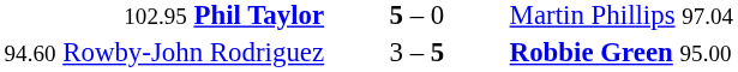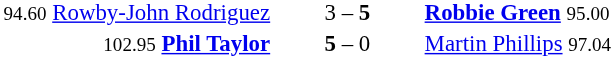 <table style="text-align:center">
 <tr>
 <th width=223></th>
 <th width=100></th>
 <th width=223></th>
 </tr>
 <tr>
+<td align=right><small><span>94.60</span></small> <a href='#'>Rowby-John Rodriguez</a> </td>
+<td>3 – <strong>5</strong></td>
+<td align=left><strong> <a href='#'>Robbie Green</a></strong> <small><span>95.00</span></small></td>
+</tr>
+<tr>
 <td align=right><small><span>102.95</span></small> <strong><a href='#'>Phil Taylor</a></strong> </td>
 <td><strong>5</strong> – 0</td>
 <td align=left> <a href='#'>Martin Phillips</a> <small><span>97.04</span></small></td>
 </tr>
-<tr>
-<td align=right><small><span>94.60</span></small> <a href='#'>Rowby-John Rodriguez</a> </td>
-<td>3 – <strong>5</strong></td>
-<td align=left><strong> <a href='#'>Robbie Green</a></strong> <small><span>95.00</span></small></td>
-</tr>
 </table>
